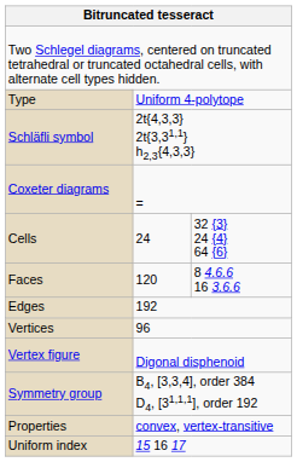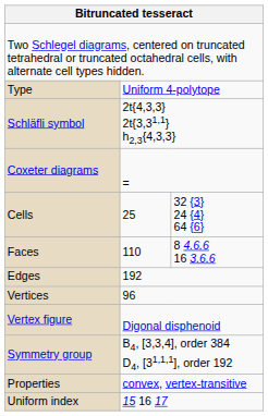 <table class="wikitable" align="right" width="360">
 <tr>
 <th bgcolor=#e7dcc3 colspan=3>Bitruncated tesseract</th>
 </tr>
 <tr>
 <td colspan=3><br>Two <a href='#'>Schlegel diagrams</a>, centered on truncated tetrahedral or truncated octahedral cells, with alternate cell types hidden.</td>
 </tr>
 <tr>
 <td bgcolor=#e7dcc3>Type</td>
 <td colspan=2><a href='#'>Uniform 4-polytope</a></td>
 </tr>
 <tr>
 <td bgcolor=#e7dcc3><a href='#'>Schläfli symbol</a></td>
 <td colspan=2>2t{4,3,3}<br>2t{3,3<sup>1,1</sup>}<br>h<sub>2,3</sub>{4,3,3}</td>
 </tr>
 <tr>
 <td bgcolor=#e7dcc3><a href='#'>Coxeter diagrams</a></td>
 <td colspan=2><br><br> = </td>
 </tr>
 <tr>
 <td bgcolor=#e7dcc3>Cells</td>
-<td>24</td>
+<td>25</td>
 <td>32 <a href='#'>{3}</a><br>24 <a href='#'>{4}</a><br>64 <a href='#'>{6}</a></td>
 </tr>
 <tr>
 <td bgcolor=#e7dcc3>Faces</td>
-<td>120</td>
+<td>110</td>
 <td>8 <a href='#'><em>4.6.6</em></a> <br>16 <a href='#'><em>3.6.6</em></a> </td>
 </tr>
 <tr>
 <td bgcolor=#e7dcc3>Edges</td>
 <td colspan=2>192</td>
 </tr>
 <tr>
 <td bgcolor=#e7dcc3>Vertices</td>
 <td colspan=2>96</td>
 </tr>
 <tr>
 <td bgcolor=#e7dcc3><a href='#'>Vertex figure</a></td>
 <td colspan=2><br><a href='#'>Digonal disphenoid</a></td>
 </tr>
 <tr>
 <td bgcolor=#e7dcc3><a href='#'>Symmetry group</a></td>
 <td colspan=2>B<sub>4</sub>, [3,3,4], order 384<br>D<sub>4</sub>, [3<sup>1,1,1</sup>], order 192</td>
 </tr>
 <tr>
 <td bgcolor=#e7dcc3>Properties</td>
 <td colspan=2><a href='#'>convex</a>, <a href='#'>vertex-transitive</a></td>
 </tr>
 <tr>
 <td bgcolor=#e7dcc3>Uniform index</td>
 <td colspan=2><em><a href='#'>15</a></em> 16 <em><a href='#'>17</a></em></td>
 </tr>
 </table>
